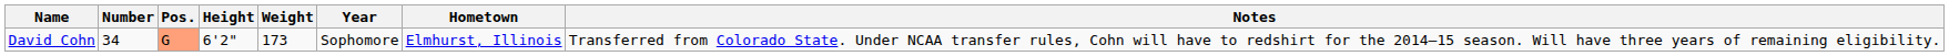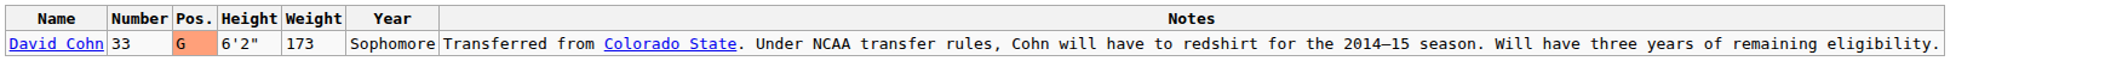 <table class="wikitable sortable" border="1">
 <tr>
 <th>Name</th>
 <th>Number</th>
 <th>Pos.</th>
 <th>Height</th>
 <th>Weight</th>
 <th>Year</th>
-<th>Hometown</th>
 <th class="unsortable">Notes</th>
 </tr>
 <tr>
 <td sortname><a href='#'>David Cohn</a></td>
-<td>34</td>
+<td>33</td>
 <td style="background: lightsalmon;">G</td>
 <td>6'2"</td>
 <td>173</td>
 <td>Sophomore</td>
-<td><a href='#'>Elmhurst, Illinois</a></td>
 <td>Transferred from <a href='#'>Colorado State</a>. Under NCAA transfer rules, Cohn will have to redshirt for the 2014–15 season. Will have three years of remaining eligibility.</td>
 </tr>
 </table>
